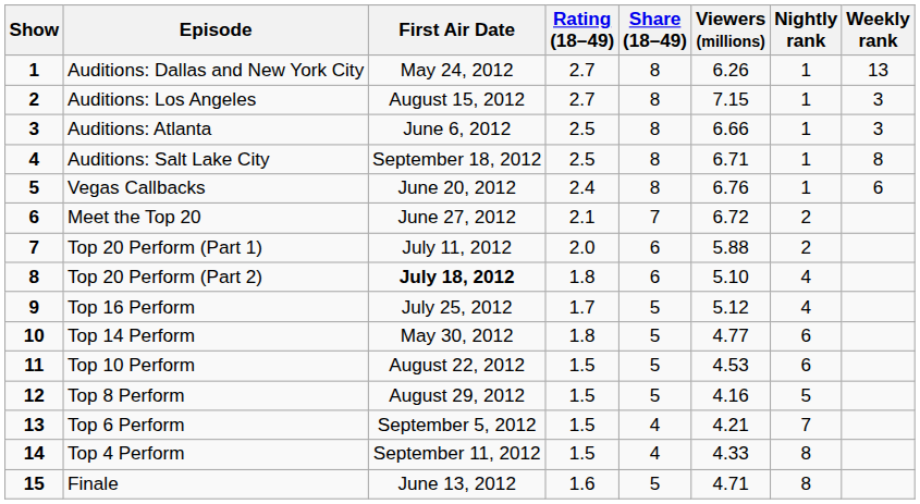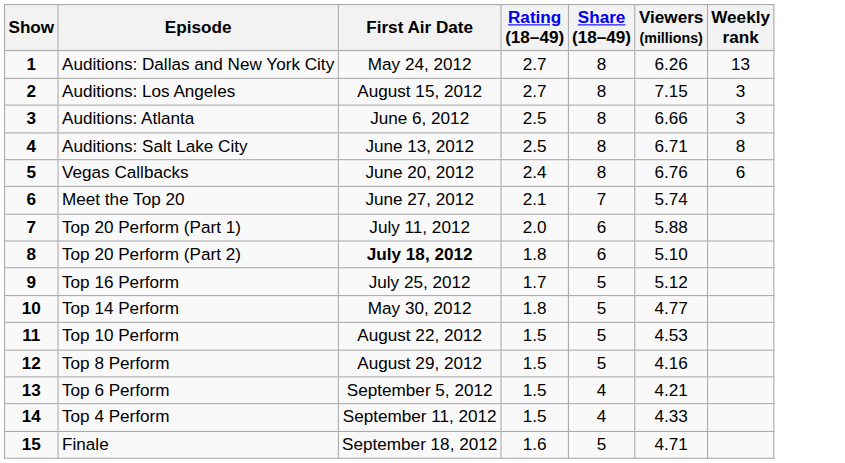 <table class="wikitable" style="text-align:center">
 <tr>
 <th>Show</th>
 <th>Episode</th>
 <th>First Air Date</th>
 <th><a href='#'>Rating</a><br>(18–49)</th>
 <th><a href='#'>Share</a><br>(18–49)</th>
 <th>Viewers<br><small>(millions)</small></th>
-<th>Nightly<br>rank</th>
 <th>Weekly<br>rank</th>
 </tr>
 <tr>
 <td><strong>1</strong></td>
 <td style="text-align:left;">Auditions: Dallas and New York City</td>
 <td>May 24, 2012</td>
 <td>2.7</td>
 <td>8</td>
 <td>6.26</td>
-<td>1</td>
 <td>13</td>
 </tr>
 <tr>
 <td><strong>2</strong></td>
 <td style="text-align:left;">Auditions: Los Angeles</td>
 <td>August 15, 2012</td>
 <td>2.7</td>
 <td>8</td>
 <td>7.15</td>
-<td>1</td>
 <td>3</td>
 </tr>
 <tr>
 <td><strong>3</strong></td>
 <td style="text-align:left;">Auditions: Atlanta</td>
 <td>June 6, 2012</td>
 <td>2.5</td>
 <td>8</td>
 <td>6.66</td>
-<td>1</td>
 <td>3</td>
 </tr>
 <tr>
 <td><strong>4</strong></td>
 <td style="text-align:left;">Auditions: Salt Lake City</td>
-<td>September 18, 2012</td>
+<td>June 13, 2012</td>
 <td>2.5</td>
 <td>8</td>
 <td>6.71</td>
-<td>1</td>
 <td>8</td>
 </tr>
 <tr>
 <td><strong>5</strong></td>
 <td style="text-align:left;">Vegas Callbacks</td>
 <td>June 20, 2012</td>
 <td>2.4</td>
 <td>8</td>
 <td>6.76</td>
-<td>1</td>
 <td>6</td>
 </tr>
 <tr>
 <td><strong>6</strong></td>
 <td style="text-align:left;">Meet the Top 20</td>
 <td>June 27, 2012</td>
 <td>2.1</td>
 <td>7</td>
-<td>6.72</td>
-<td>2</td>
+<td>5.74</td>
 <td></td>
 </tr>
 <tr>
 <td><strong>7</strong></td>
 <td style="text-align:left;">Top 20 Perform (Part 1)</td>
 <td>July 11, 2012</td>
 <td>2.0</td>
 <td>6</td>
 <td>5.88</td>
-<td>2</td>
 <td></td>
 </tr>
 <tr>
 <td><strong>8</strong></td>
 <td style="text-align:left;">Top 20 Perform (Part 2)</td>
 <td><strong>July 18, 2012</strong></td>
 <td>1.8</td>
 <td>6</td>
 <td>5.10</td>
-<td>4</td>
 <td></td>
 </tr>
 <tr>
 <td><strong>9</strong></td>
 <td style="text-align:left;">Top 16 Perform</td>
 <td>July 25, 2012</td>
 <td>1.7</td>
 <td>5</td>
 <td>5.12</td>
-<td>4</td>
 <td></td>
 </tr>
 <tr>
 <td><strong>10</strong></td>
 <td style="text-align:left;">Top 14 Perform</td>
 <td>May 30, 2012</td>
 <td>1.8</td>
 <td>5</td>
 <td>4.77</td>
-<td>6</td>
 <td></td>
 </tr>
 <tr>
 <td><strong>11</strong></td>
 <td style="text-align:left;">Top 10 Perform</td>
 <td>August 22, 2012</td>
 <td>1.5</td>
 <td>5</td>
 <td>4.53</td>
-<td>6</td>
 <td></td>
 </tr>
 <tr>
 <td><strong>12</strong></td>
 <td style="text-align:left;">Top 8 Perform</td>
 <td>August 29, 2012</td>
 <td>1.5</td>
 <td>5</td>
 <td>4.16</td>
-<td>5</td>
 <td></td>
 </tr>
 <tr>
 <td><strong>13</strong></td>
 <td style="text-align:left;">Top 6 Perform</td>
 <td>September 5, 2012</td>
 <td>1.5</td>
 <td>4</td>
 <td>4.21</td>
-<td>7</td>
 <td></td>
 </tr>
 <tr>
 <td><strong>14</strong></td>
 <td style="text-align:left;">Top 4 Perform</td>
 <td>September 11, 2012</td>
 <td>1.5</td>
 <td>4</td>
 <td>4.33</td>
-<td>8</td>
 <td></td>
 </tr>
 <tr>
 <td><strong>15</strong></td>
 <td style="text-align:left;">Finale</td>
-<td>June 13, 2012</td>
+<td>September 18, 2012</td>
 <td>1.6</td>
 <td>5</td>
 <td>4.71</td>
-<td>8</td>
 <td></td>
 </tr>
 </table>
